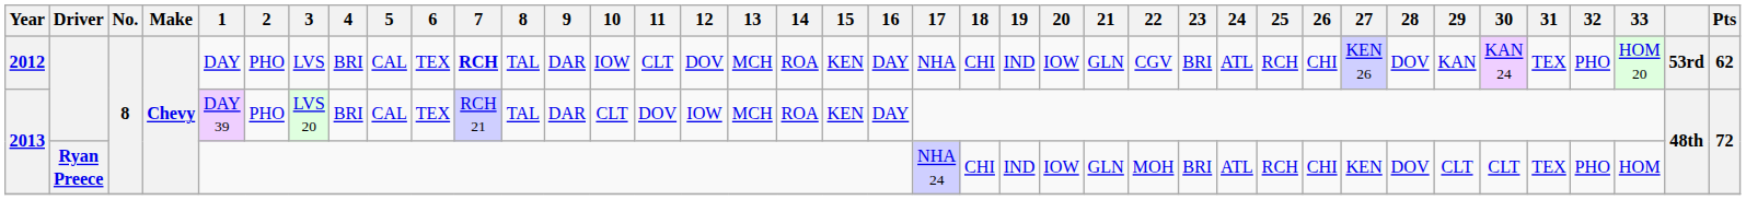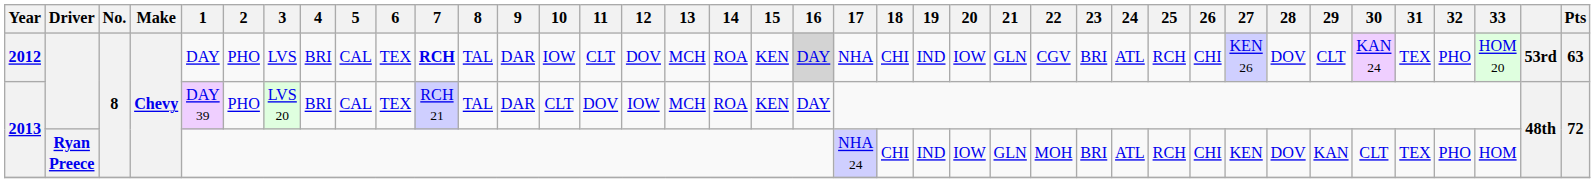 <table class="wikitable" style="text-align:center; font-size:75%">
 <tr>
 <th>Year</th>
 <th>Driver</th>
 <th>No.</th>
 <th>Make</th>
 <th>1</th>
 <th>2</th>
 <th>3</th>
 <th>4</th>
 <th>5</th>
 <th>6</th>
 <th>7</th>
 <th>8</th>
 <th>9</th>
 <th>10</th>
 <th>11</th>
 <th>12</th>
 <th>13</th>
 <th>14</th>
 <th>15</th>
 <th>16</th>
 <th>17</th>
 <th>18</th>
 <th>19</th>
 <th>20</th>
 <th>21</th>
 <th>22</th>
 <th>23</th>
 <th>24</th>
 <th>25</th>
 <th>26</th>
 <th>27</th>
 <th>28</th>
 <th>29</th>
 <th>30</th>
 <th>31</th>
 <th>32</th>
 <th>33</th>
 <th></th>
 <th>Pts</th>
 </tr>
 <tr>
 <th><a href='#'>2012</a></th>
 <th rowspan=2></th>
 <th rowspan=3>8</th>
 <th rowspan=3><a href='#'>Chevy</a></th>
 <td><a href='#'>DAY</a></td>
 <td><a href='#'>PHO</a></td>
 <td><a href='#'>LVS</a></td>
 <td><a href='#'>BRI</a></td>
 <td><a href='#'>CAL</a></td>
 <td><a href='#'>TEX</a></td>
 <td><strong><a href='#'>RCH</a></strong></td>
 <td><a href='#'>TAL</a></td>
 <td><a href='#'>DAR</a></td>
 <td><a href='#'>IOW</a></td>
 <td><a href='#'>CLT</a></td>
 <td><a href='#'>DOV</a></td>
 <td><a href='#'>MCH</a></td>
 <td><a href='#'>ROA</a></td>
 <td><a href='#'>KEN</a></td>
-<td><a href='#'>DAY</a></td>
+<td style="background: lightgrey;"><a href='#'>DAY</a></td>
 <td><a href='#'>NHA</a></td>
 <td><a href='#'>CHI</a></td>
 <td><a href='#'>IND</a></td>
 <td><a href='#'>IOW</a></td>
 <td><a href='#'>GLN</a></td>
 <td><a href='#'>CGV</a></td>
 <td><a href='#'>BRI</a></td>
 <td><a href='#'>ATL</a></td>
 <td><a href='#'>RCH</a></td>
 <td><a href='#'>CHI</a></td>
 <td style="background:#CFCFFF;"><a href='#'>KEN</a><br><small>26</small></td>
 <td><a href='#'>DOV</a></td>
-<td><a href='#'>KAN</a></td>
+<td><a href='#'>CLT</a></td>
 <td style="background:#EFCFFF;"><a href='#'>KAN</a><br><small>24</small></td>
 <td><a href='#'>TEX</a></td>
 <td><a href='#'>PHO</a></td>
 <td style="background:#DFFFDF;"><a href='#'>HOM</a><br><small>20</small></td>
 <th>53rd</th>
-<th>62</th>
+<th>63</th>
 </tr>
 <tr>
 <th rowspan=2><a href='#'>2013</a></th>
 <td style="background:#EFCFFF;"><a href='#'>DAY</a><br><small>39</small></td>
 <td><a href='#'>PHO</a></td>
 <td style="background:#DFFFDF;"><a href='#'>LVS</a><br><small>20</small></td>
 <td><a href='#'>BRI</a></td>
 <td><a href='#'>CAL</a></td>
 <td><a href='#'>TEX</a></td>
 <td style="background:#CFCFFF;"><a href='#'>RCH</a><br><small>21</small></td>
 <td><a href='#'>TAL</a></td>
 <td><a href='#'>DAR</a></td>
 <td><a href='#'>CLT</a></td>
 <td><a href='#'>DOV</a></td>
 <td><a href='#'>IOW</a></td>
 <td><a href='#'>MCH</a></td>
 <td><a href='#'>ROA</a></td>
 <td><a href='#'>KEN</a></td>
 <td><a href='#'>DAY</a></td>
 <td colspan=17></td>
 <th rowspan=2>48th</th>
 <th rowspan=2>72</th>
 </tr>
 <tr>
 <th><a href='#'>Ryan Preece</a></th>
 <td colspan=16></td>
 <td style="background:#CFCFFF;"><a href='#'>NHA</a><br><small>24</small></td>
 <td><a href='#'>CHI</a></td>
 <td><a href='#'>IND</a></td>
 <td><a href='#'>IOW</a></td>
 <td><a href='#'>GLN</a></td>
 <td><a href='#'>MOH</a></td>
 <td><a href='#'>BRI</a></td>
 <td><a href='#'>ATL</a></td>
 <td><a href='#'>RCH</a></td>
 <td><a href='#'>CHI</a></td>
 <td><a href='#'>KEN</a></td>
 <td><a href='#'>DOV</a></td>
-<td><a href='#'>CLT</a></td>
+<td><a href='#'>KAN</a></td>
 <td><a href='#'>CLT</a></td>
 <td><a href='#'>TEX</a></td>
 <td><a href='#'>PHO</a></td>
 <td><a href='#'>HOM</a></td>
 </tr>
 <tr>
 </tr>
 </table>
